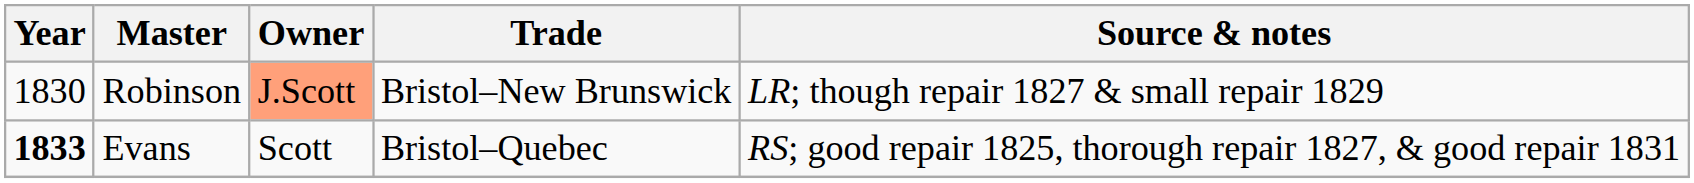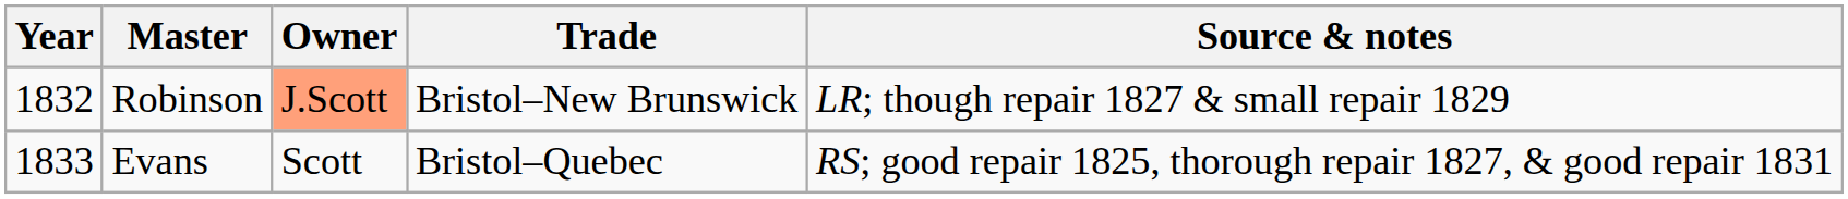 <table class="sortable wikitable">
 <tr>
 <th>Year</th>
 <th>Master</th>
 <th>Owner</th>
 <th>Trade</th>
 <th>Source & notes</th>
 </tr>
 <tr>
-<td>1830</td>
+<td>1832</td>
 <td>Robinson</td>
 <td style="background: lightsalmon;">J.Scott</td>
 <td>Bristol–New Brunswick</td>
 <td><em>LR</em>; though repair 1827 & small repair 1829</td>
 </tr>
 <tr>
-<td><strong>1833</strong></td>
+<td>1833</td>
 <td>Evans</td>
 <td>Scott</td>
 <td>Bristol–Quebec</td>
 <td><em>RS</em>; good repair 1825, thorough repair 1827, & good repair 1831</td>
 </tr>
 <tr>
 </tr>
 </table>
